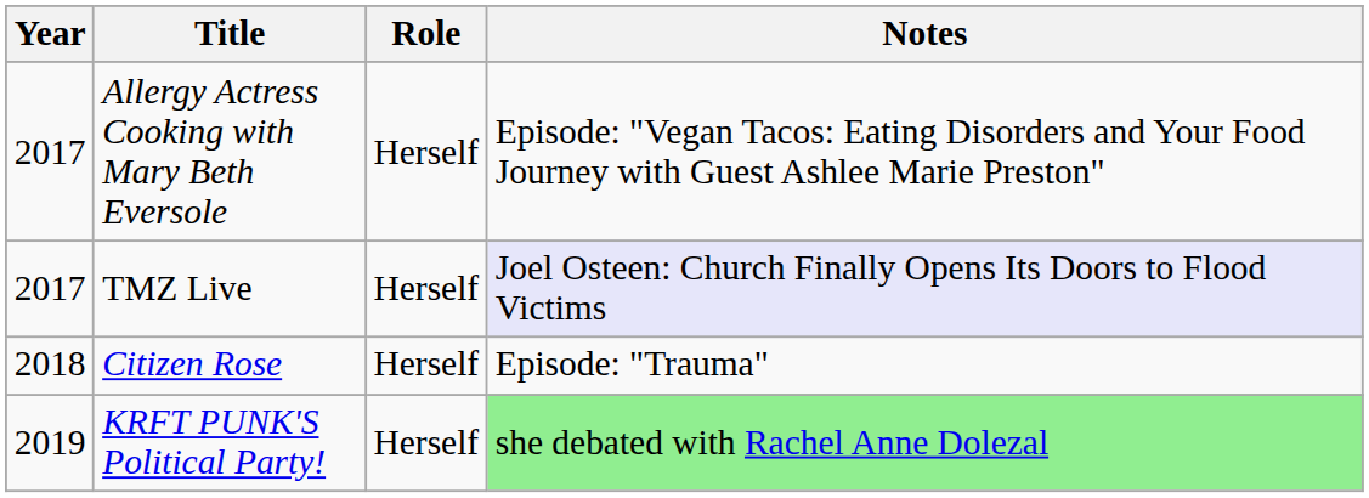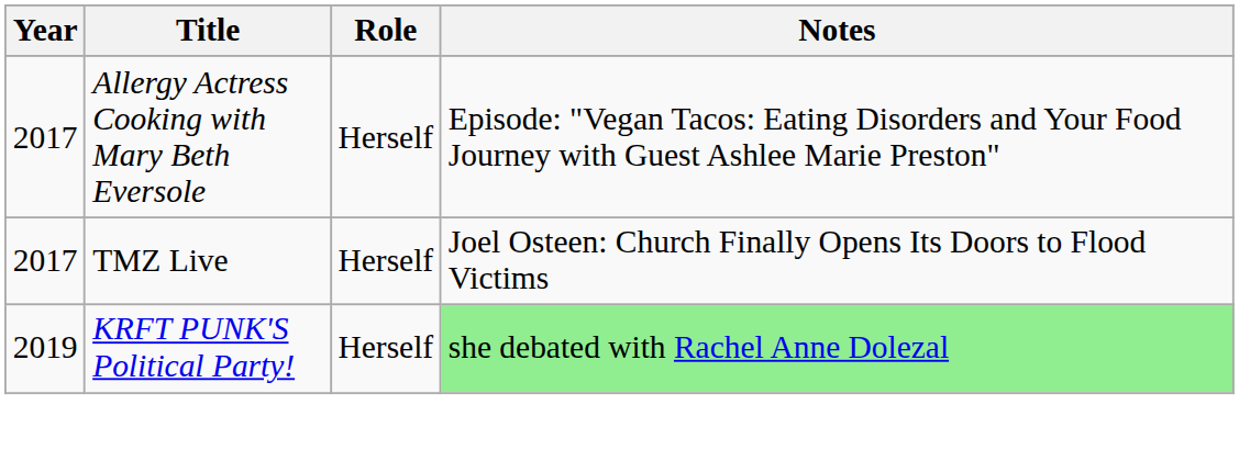 <table class="wikitable sortable">
 <tr>
 <th>Year</th>
 <th style="width:20%;">Title</th>
 <th>Role</th>
 <th class="unsortable">Notes</th>
 </tr>
 <tr>
 <td>2017</td>
 <td><em>Allergy Actress Cooking with Mary Beth Eversole</em></td>
 <td>Herself</td>
 <td>Episode: "Vegan Tacos: Eating Disorders and Your Food Journey with Guest Ashlee Marie Preston"</td>
 </tr>
 <tr>
 <td>2017</td>
 <td>TMZ Live</td>
 <td>Herself</td>
-<td style="background: lavender;">Joel Osteen: Church Finally Opens Its Doors to Flood Victims</td>
-</tr>
-<tr>
-<td>2018</td>
-<td><em><a href='#'>Citizen Rose</a></em></td>
-<td>Herself</td>
-<td>Episode: "Trauma"</td>
+<td>Joel Osteen: Church Finally Opens Its Doors to Flood Victims</td>
 </tr>
 <tr>
 <td>2019</td>
 <td><em><a href='#'>KRFT PUNK'S Political Party!</a></em></td>
 <td>Herself</td>
 <td style="background: lightgreen;">she debated with <a href='#'>Rachel Anne Dolezal</a></td>
 </tr>
 </table>
